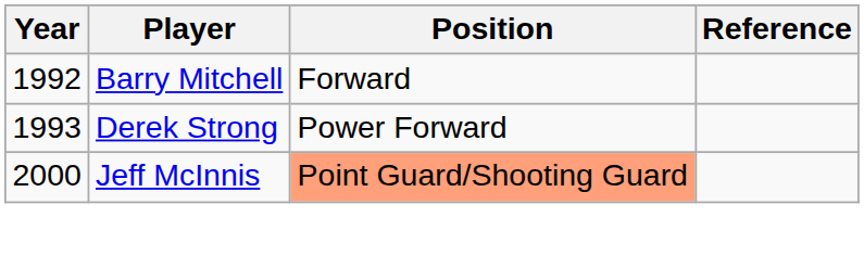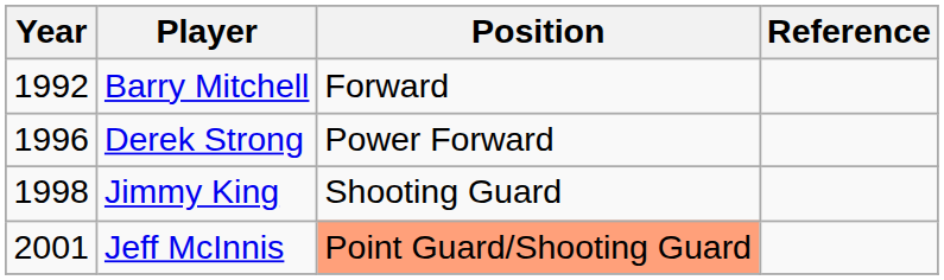 <table class="wikitable">
 <tr>
 <th>Year</th>
 <th>Player</th>
 <th>Position</th>
 <th>Reference</th>
 </tr>
 <tr>
 <td>1992</td>
 <td><a href='#'>Barry Mitchell</a></td>
 <td>Forward</td>
 <td></td>
 </tr>
 <tr>
-<td>1993</td>
+<td>1996</td>
 <td><a href='#'>Derek Strong</a></td>
 <td>Power Forward</td>
 <td></td>
 </tr>
 <tr>
-<td>2000</td>
+<td>1998</td>
+<td><a href='#'>Jimmy King</a></td>
+<td>Shooting Guard</td>
+<td></td>
+</tr>
+<tr>
+<td>2001</td>
 <td><a href='#'>Jeff McInnis</a></td>
 <td style="background: lightsalmon;">Point Guard/Shooting Guard</td>
 <td></td>
 </tr>
 </table>
